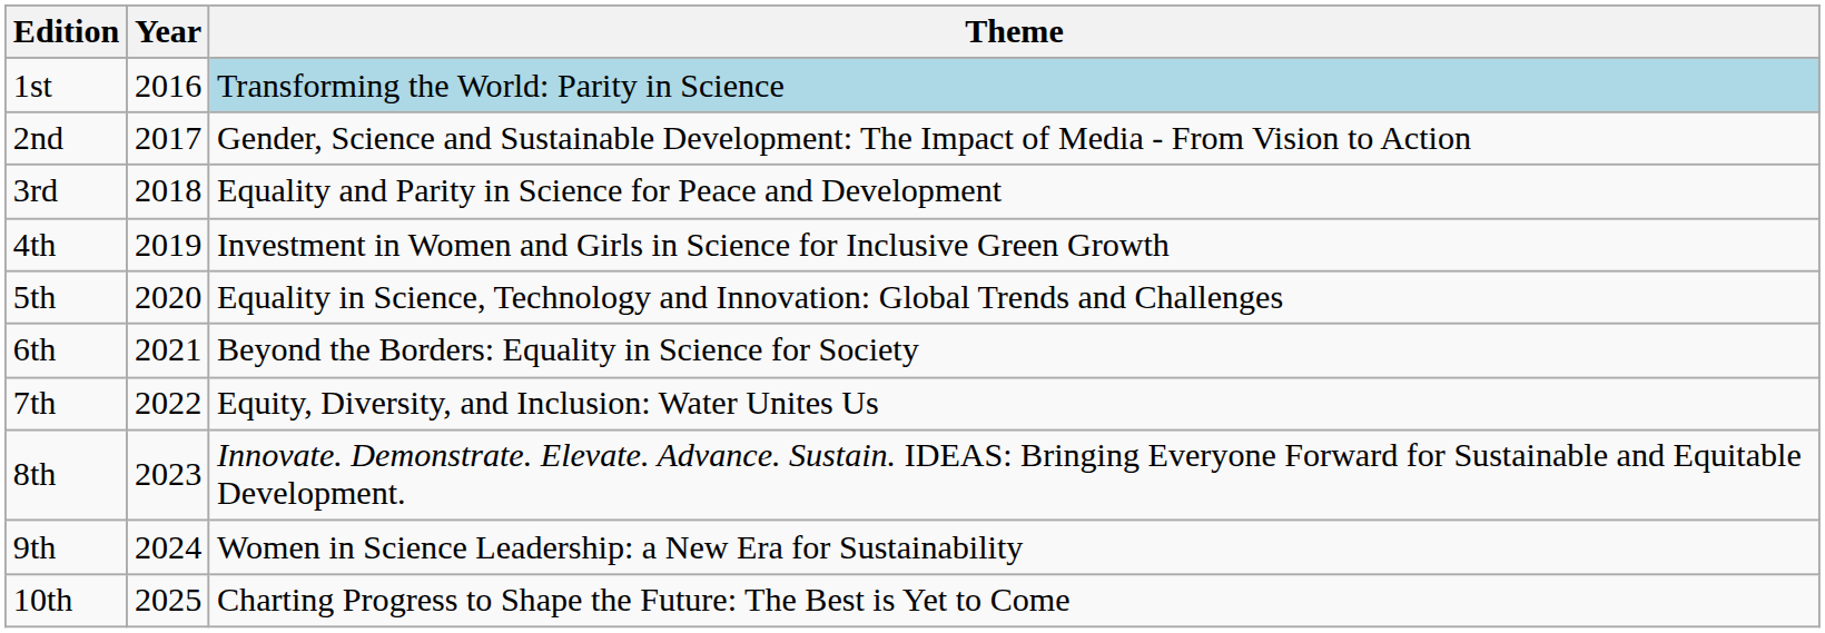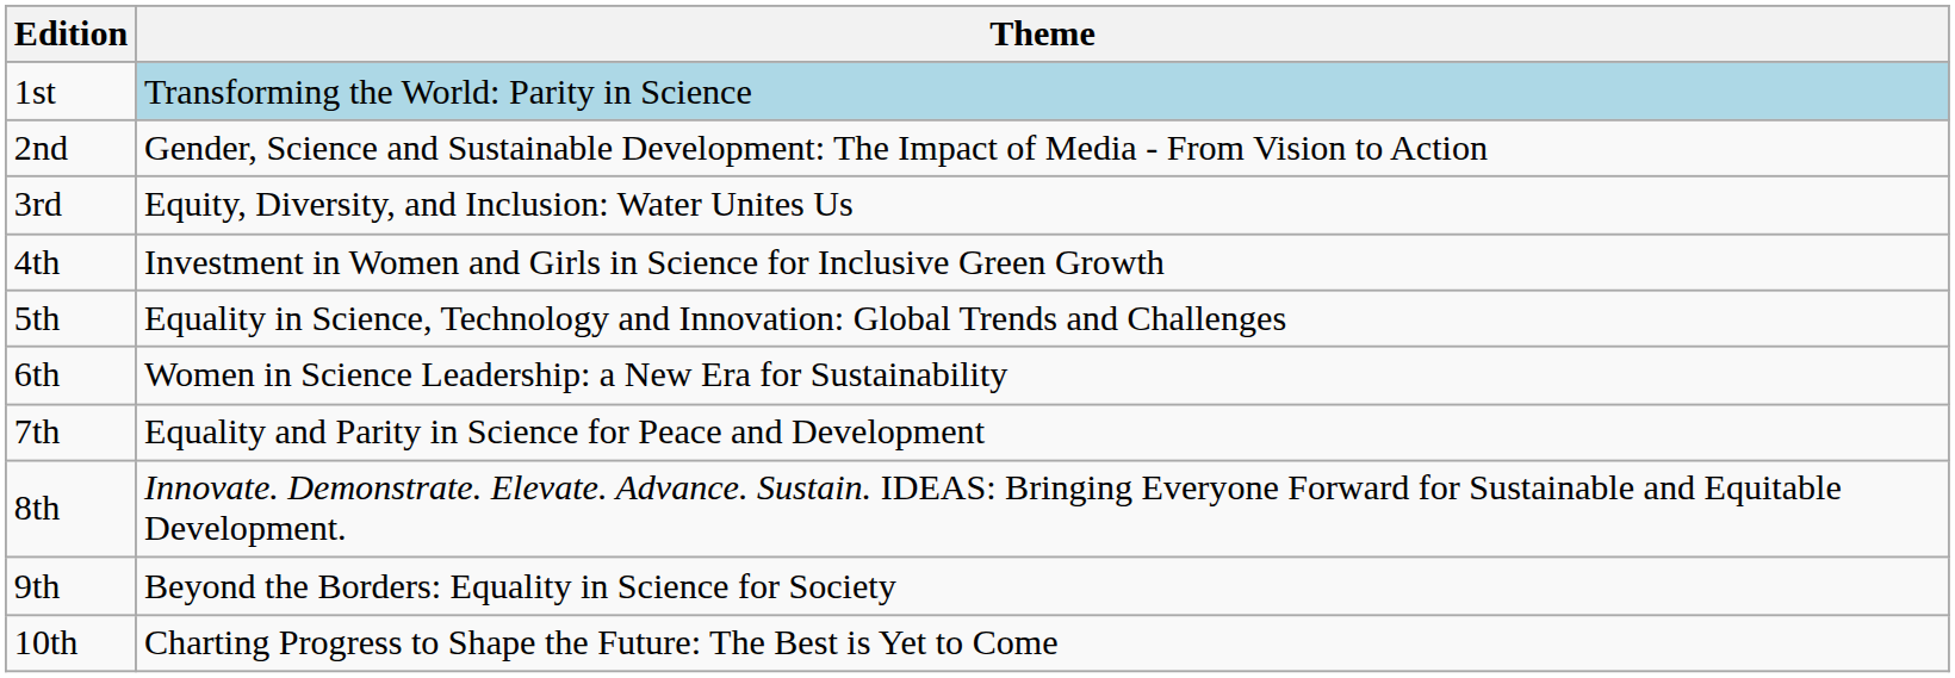 <table class="wikitable">
 <tr>
 <th>Edition</th>
-<th>Year</th>
 <th>Theme</th>
 </tr>
 <tr>
 <td>1st</td>
-<td>2016</td>
 <td style="background: lightblue;">Transforming the World: Parity in Science</td>
 </tr>
 <tr>
 <td>2nd</td>
-<td>2017</td>
 <td>Gender, Science and Sustainable Development: The Impact of Media - From Vision to Action</td>
 </tr>
 <tr>
 <td>3rd</td>
-<td>2018</td>
-<td>Equality and Parity in Science for Peace and Development</td>
+<td>Equity, Diversity, and Inclusion: Water Unites Us</td>
 </tr>
 <tr>
 <td>4th</td>
-<td>2019</td>
 <td>Investment in Women and Girls in Science for Inclusive Green Growth</td>
 </tr>
 <tr>
 <td>5th</td>
-<td>2020</td>
 <td>Equality in Science, Technology and Innovation: Global Trends and Challenges</td>
 </tr>
 <tr>
 <td>6th</td>
-<td>2021</td>
-<td>Beyond the Borders: Equality in Science for Society</td>
+<td>Women in Science Leadership: a New Era for Sustainability</td>
 </tr>
 <tr>
 <td>7th</td>
-<td>2022</td>
-<td>Equity, Diversity, and Inclusion: Water Unites Us</td>
+<td>Equality and Parity in Science for Peace and Development</td>
 </tr>
 <tr>
 <td>8th</td>
-<td>2023</td>
 <td><em>Innovate. Demonstrate. Elevate. Advance. Sustain.</em> IDEAS: Bringing Everyone Forward for Sustainable and Equitable Development.</td>
 </tr>
 <tr>
 <td>9th</td>
-<td>2024</td>
-<td>Women in Science Leadership: a New Era for Sustainability</td>
+<td>Beyond the Borders: Equality in Science for Society</td>
 </tr>
 <tr>
 <td>10th</td>
-<td>2025</td>
 <td>Charting Progress to Shape the Future: The Best is Yet to Come</td>
 </tr>
 </table>
